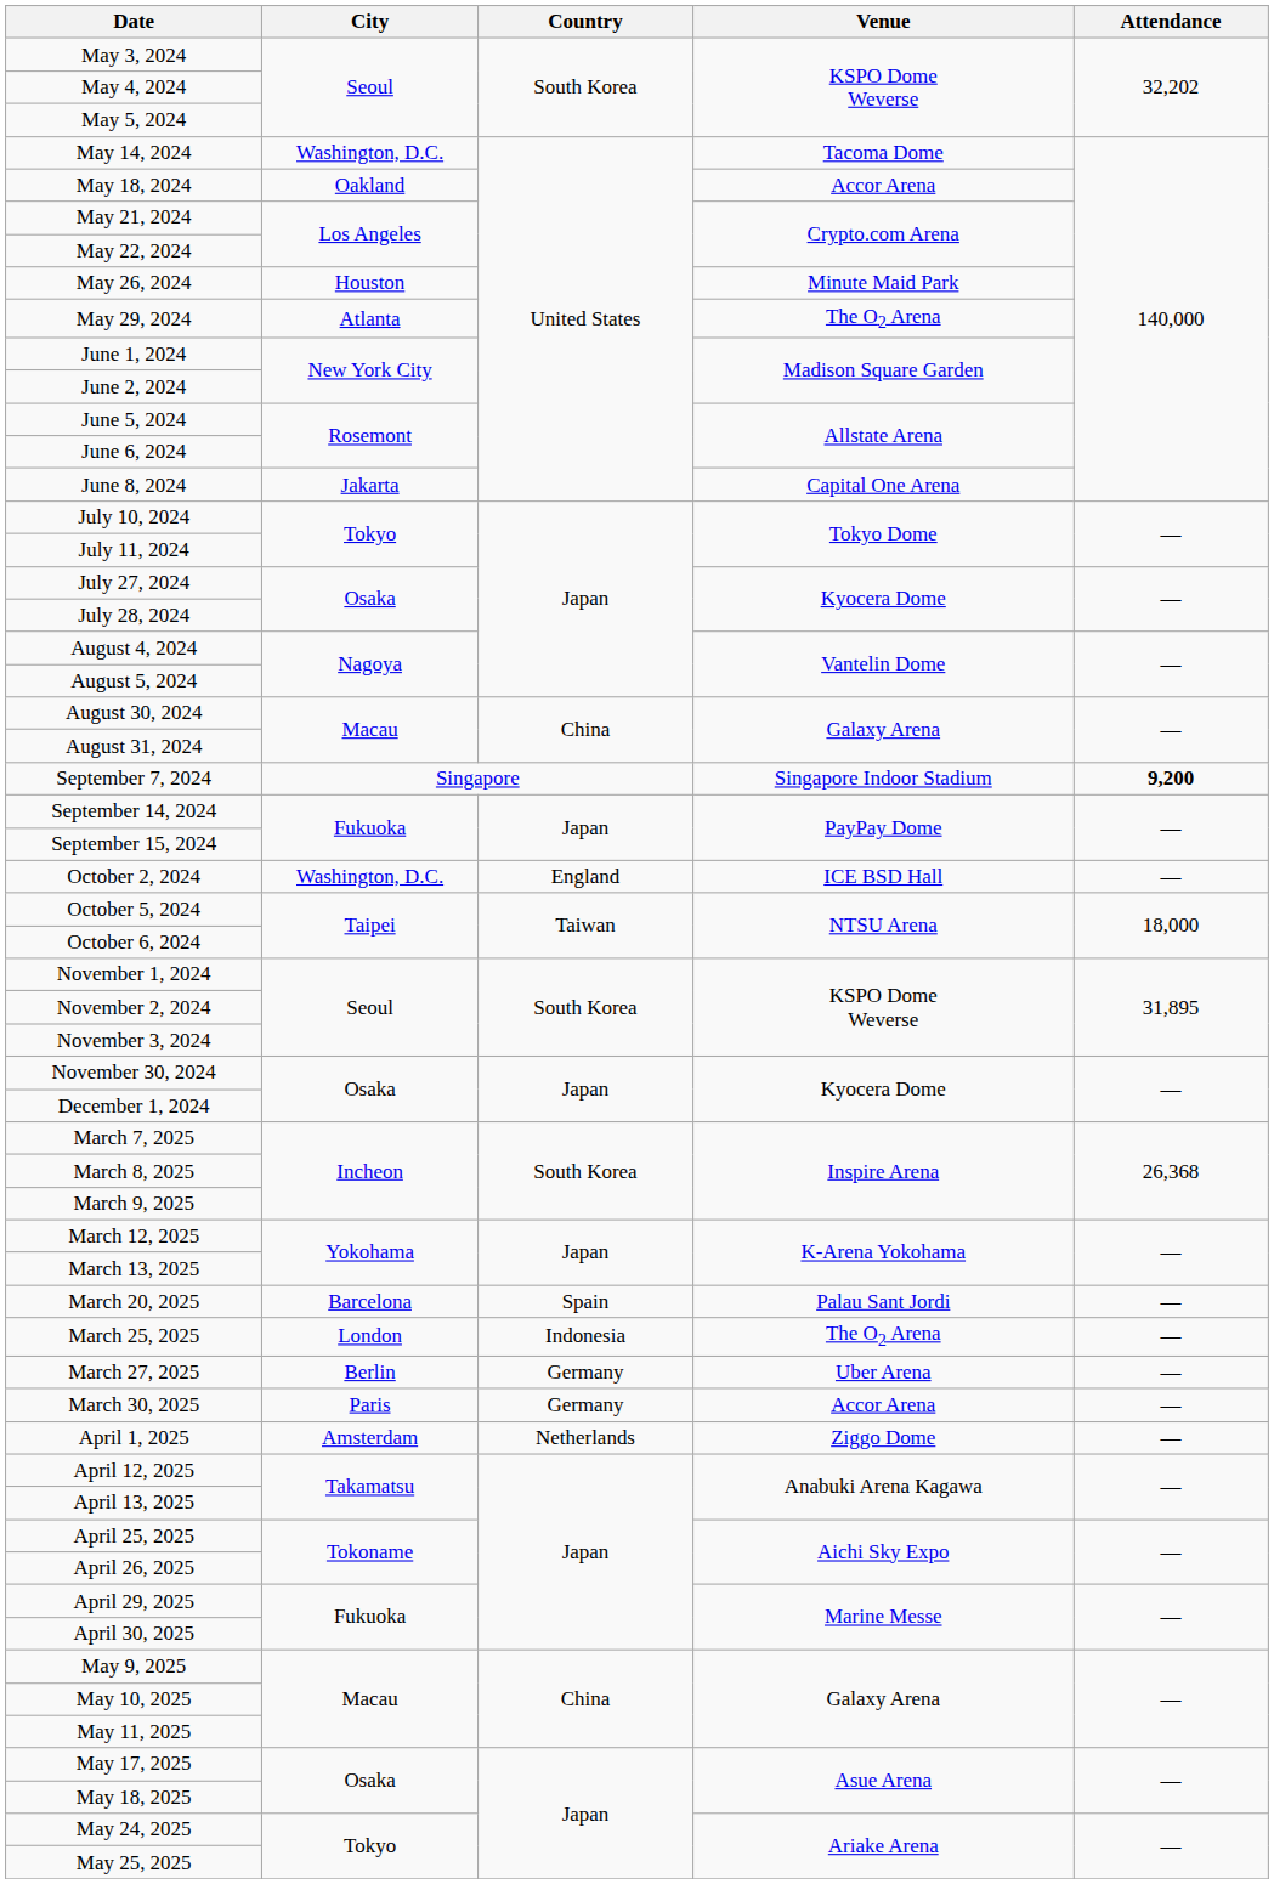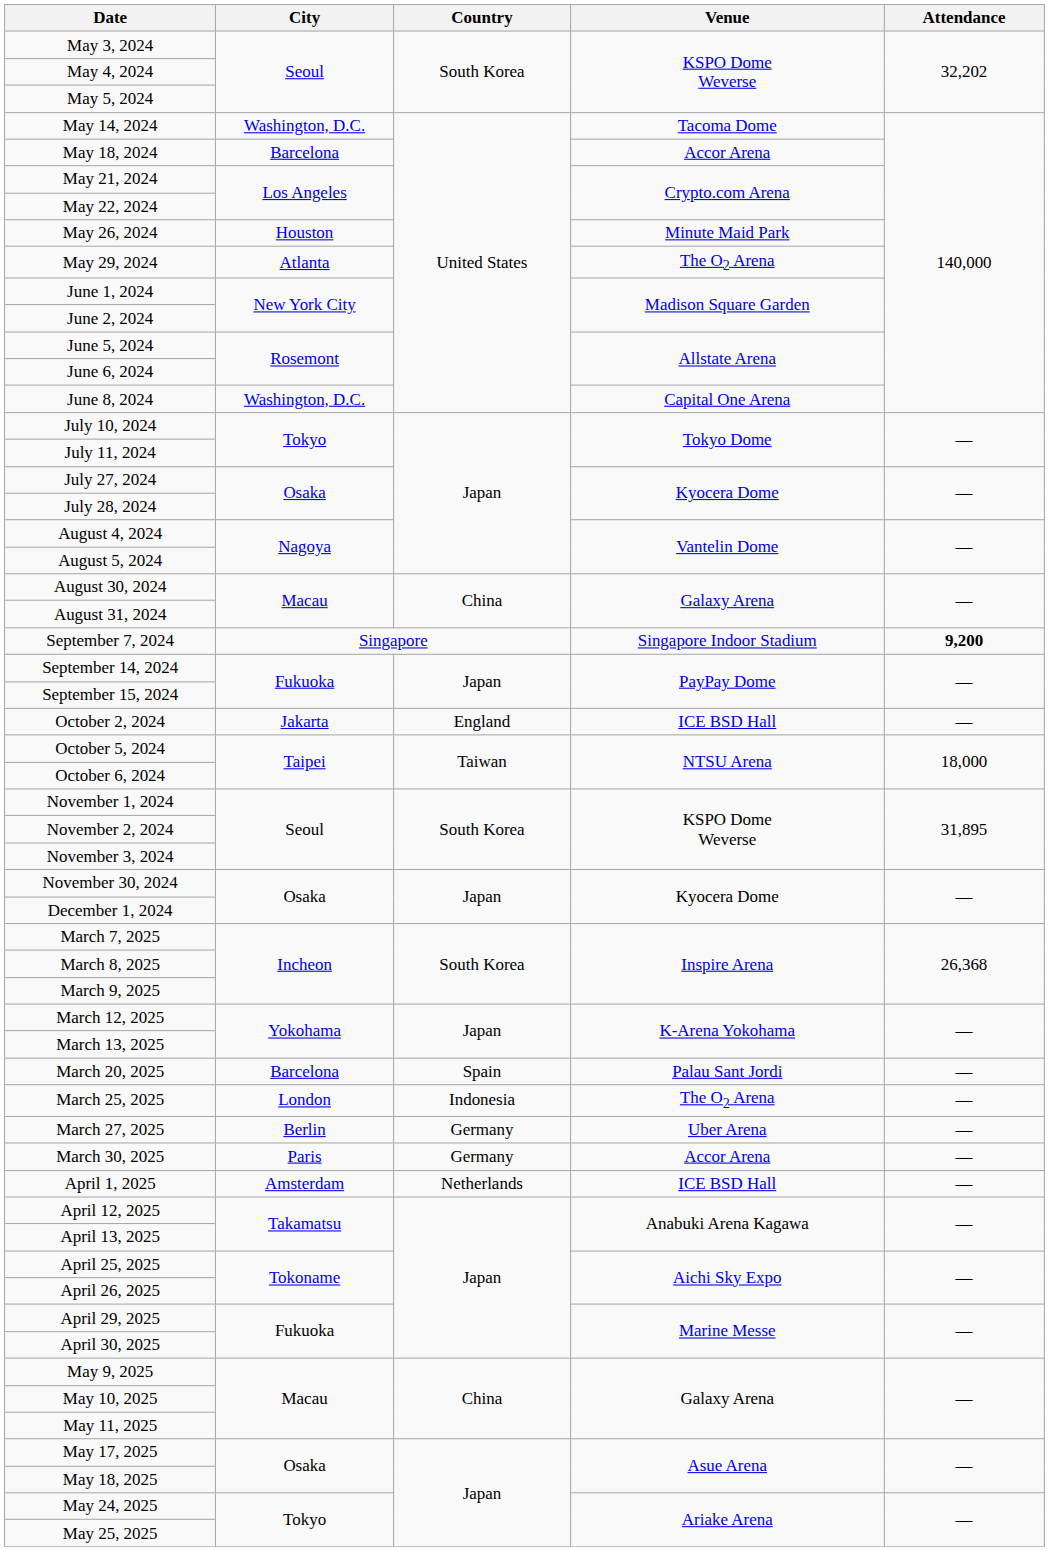 <table class="wikitable plainrowheaders" style="text-align:center;">
 <tr>
 <th scope="col" style="width:12em;">Date</th>
 <th scope="col" style="width:10em;">City</th>
 <th scope="col" style="width:10em;">Country</th>
 <th scope="col" style="width:18em;">Venue</th>
 <th scope="col" style="width:9em;">Attendance</th>
 </tr>
 <tr>
 <td>May 3, 2024</td>
 <td rowspan="3"><a href='#'>Seoul</a></td>
 <td rowspan="3">South Korea</td>
 <td rowspan="3"><a href='#'>KSPO Dome</a><br><a href='#'>Weverse</a></td>
 <td rowspan="3">32,202</td>
 </tr>
 <tr>
 <td>May 4, 2024</td>
 </tr>
 <tr>
 <td>May 5, 2024</td>
 </tr>
 <tr>
 <td>May 14, 2024</td>
 <td><a href='#'>Washington, D.C.</a></td>
 <td rowspan="11">United States</td>
 <td><a href='#'>Tacoma Dome</a></td>
 <td rowspan="11">140,000</td>
 </tr>
 <tr>
 <td>May 18, 2024</td>
-<td><a href='#'>Oakland</a></td>
+<td><a href='#'>Barcelona</a></td>
 <td><a href='#'>Accor Arena</a></td>
 </tr>
 <tr>
 <td>May 21, 2024</td>
 <td rowspan="2"><a href='#'>Los Angeles</a></td>
 <td rowspan="2"><a href='#'>Crypto.com Arena</a></td>
 </tr>
 <tr>
 <td>May 22, 2024</td>
 </tr>
 <tr>
 <td>May 26, 2024</td>
 <td><a href='#'>Houston</a></td>
 <td><a href='#'>Minute Maid Park</a></td>
 </tr>
 <tr>
 <td>May 29, 2024</td>
 <td><a href='#'>Atlanta</a></td>
 <td><a href='#'>The O<sub>2</sub> Arena</a></td>
 </tr>
 <tr>
 <td>June 1, 2024</td>
 <td rowspan="2"><a href='#'>New York City</a></td>
 <td rowspan="2"><a href='#'>Madison Square Garden</a></td>
 </tr>
 <tr>
 <td>June 2, 2024</td>
 </tr>
 <tr>
 <td>June 5, 2024</td>
 <td rowspan="2"><a href='#'>Rosemont</a></td>
 <td rowspan="2"><a href='#'>Allstate Arena</a></td>
 </tr>
 <tr>
 <td>June 6, 2024</td>
 </tr>
 <tr>
 <td>June 8, 2024</td>
-<td><a href='#'>Jakarta</a></td>
+<td><a href='#'>Washington, D.C.</a></td>
 <td><a href='#'>Capital One Arena</a></td>
 </tr>
 <tr>
 <td>July 10, 2024</td>
 <td rowspan="2"><a href='#'>Tokyo</a></td>
 <td rowspan="6">Japan</td>
 <td rowspan="2"><a href='#'>Tokyo Dome</a></td>
 <td rowspan="2">—</td>
 </tr>
 <tr>
 <td>July 11, 2024</td>
 </tr>
 <tr>
 <td>July 27, 2024</td>
 <td rowspan="2"><a href='#'>Osaka</a></td>
 <td rowspan="2"><a href='#'>Kyocera Dome</a></td>
 <td rowspan="2">—</td>
 </tr>
 <tr>
 <td>July 28, 2024</td>
 </tr>
 <tr>
 <td>August 4, 2024</td>
 <td rowspan="2"><a href='#'>Nagoya</a></td>
 <td rowspan="2"><a href='#'>Vantelin Dome</a></td>
 <td rowspan="2">—</td>
 </tr>
 <tr>
 <td>August 5, 2024</td>
 </tr>
 <tr>
 <td>August 30, 2024</td>
 <td rowspan="2"><a href='#'>Macau</a></td>
 <td rowspan="2">China</td>
 <td rowspan="2"><a href='#'>Galaxy Arena</a></td>
 <td rowspan="2">—</td>
 </tr>
 <tr>
 <td>August 31, 2024</td>
 </tr>
 <tr>
 <td>September 7, 2024</td>
 <td colspan="2"><a href='#'>Singapore</a></td>
 <td><a href='#'>Singapore Indoor Stadium</a></td>
 <td><strong>9,200</strong></td>
 </tr>
 <tr>
 <td>September 14, 2024</td>
 <td rowspan="2"><a href='#'>Fukuoka</a></td>
 <td rowspan="2">Japan</td>
 <td rowspan="2"><a href='#'>PayPay Dome</a></td>
 <td rowspan="2">—</td>
 </tr>
 <tr>
 <td>September 15, 2024</td>
 </tr>
 <tr>
 <td>October 2, 2024</td>
-<td><a href='#'>Washington, D.C.</a></td>
+<td><a href='#'>Jakarta</a></td>
 <td>England</td>
 <td><a href='#'>ICE BSD Hall</a></td>
 <td>—</td>
 </tr>
 <tr>
 <td>October 5, 2024</td>
 <td rowspan="2"><a href='#'>Taipei</a></td>
 <td rowspan="2">Taiwan</td>
 <td rowspan="2"><a href='#'>NTSU Arena</a></td>
 <td rowspan="2">18,000</td>
 </tr>
 <tr>
 <td>October 6, 2024</td>
 </tr>
 <tr>
 <td>November 1, 2024</td>
 <td rowspan="3">Seoul</td>
 <td rowspan="3">South Korea</td>
 <td rowspan="3">KSPO Dome<br>Weverse</td>
 <td rowspan="3">31,895</td>
 </tr>
 <tr>
 <td>November 2, 2024</td>
 </tr>
 <tr>
 <td>November 3, 2024</td>
 </tr>
 <tr>
 <td>November 30, 2024</td>
 <td rowspan="2">Osaka</td>
 <td rowspan="2">Japan</td>
 <td rowspan="2">Kyocera Dome</td>
 <td rowspan="2">—</td>
 </tr>
 <tr>
 <td>December 1, 2024</td>
 </tr>
 <tr>
 <td>March 7, 2025</td>
 <td rowspan="3"><a href='#'>Incheon</a></td>
 <td rowspan="3">South Korea</td>
 <td rowspan="3"><a href='#'>Inspire Arena</a></td>
 <td rowspan="3">26,368</td>
 </tr>
 <tr>
 <td>March 8, 2025</td>
 </tr>
 <tr>
 <td>March 9, 2025</td>
 </tr>
 <tr>
 <td>March 12, 2025</td>
 <td rowspan="2"><a href='#'>Yokohama</a></td>
 <td rowspan="2">Japan</td>
 <td rowspan="2"><a href='#'>K-Arena Yokohama</a></td>
 <td rowspan="2">—</td>
 </tr>
 <tr>
 <td>March 13, 2025</td>
 </tr>
 <tr>
 <td>March 20, 2025</td>
 <td><a href='#'>Barcelona</a></td>
 <td>Spain</td>
 <td><a href='#'>Palau Sant Jordi</a></td>
 <td>—</td>
 </tr>
 <tr>
 <td>March 25, 2025</td>
 <td><a href='#'>London</a></td>
 <td>Indonesia</td>
 <td><a href='#'>The O<sub>2</sub> Arena</a></td>
 <td>—</td>
 </tr>
 <tr>
 <td>March 27, 2025</td>
 <td><a href='#'>Berlin</a></td>
 <td>Germany</td>
 <td><a href='#'>Uber Arena</a></td>
 <td>—</td>
 </tr>
 <tr>
 <td>March 30, 2025</td>
 <td><a href='#'>Paris</a></td>
 <td>Germany</td>
 <td><a href='#'>Accor Arena</a></td>
 <td>—</td>
 </tr>
 <tr>
 <td>April 1, 2025</td>
 <td><a href='#'>Amsterdam</a></td>
 <td>Netherlands</td>
-<td><a href='#'>Ziggo Dome</a></td>
+<td><a href='#'>ICE BSD Hall</a></td>
 <td>—</td>
 </tr>
 <tr>
 <td>April 12, 2025</td>
 <td rowspan="2"><a href='#'>Takamatsu</a></td>
 <td rowspan="6">Japan</td>
 <td rowspan="2">Anabuki Arena Kagawa</td>
 <td rowspan="2">—</td>
 </tr>
 <tr>
 <td>April 13, 2025</td>
 </tr>
 <tr>
 <td>April 25, 2025</td>
 <td rowspan="2"><a href='#'>Tokoname</a></td>
 <td rowspan="2"><a href='#'>Aichi Sky Expo</a></td>
 <td rowspan="2">—</td>
 </tr>
 <tr>
 <td>April 26, 2025</td>
 </tr>
 <tr>
 <td>April 29, 2025</td>
 <td rowspan="2">Fukuoka</td>
 <td rowspan="2"><a href='#'>Marine Messe</a></td>
 <td rowspan="2">—</td>
 </tr>
 <tr>
 <td>April 30, 2025</td>
 </tr>
 <tr>
 <td>May 9, 2025</td>
 <td rowspan="3">Macau</td>
 <td rowspan="3">China</td>
 <td rowspan="3">Galaxy Arena</td>
 <td rowspan="3">—</td>
 </tr>
 <tr>
 <td>May 10, 2025</td>
 </tr>
 <tr>
 <td>May 11, 2025</td>
 </tr>
 <tr>
 <td>May 17, 2025</td>
 <td rowspan="2">Osaka</td>
 <td rowspan="4">Japan</td>
 <td rowspan="2"><a href='#'>Asue Arena</a></td>
 <td rowspan="2">—</td>
 </tr>
 <tr>
 <td>May 18, 2025</td>
 </tr>
 <tr>
 <td>May 24, 2025</td>
 <td rowspan="2">Tokyo</td>
 <td rowspan="2"><a href='#'>Ariake Arena</a></td>
 <td rowspan="2">—</td>
 </tr>
 <tr>
 <td>May 25, 2025</td>
 </tr>
 </table>
